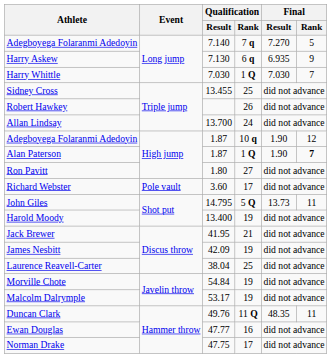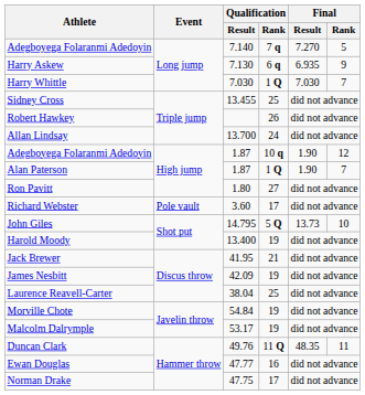 <table class=wikitable style=font-size:90%;text-align:center>
 <tr>
 <th rowspan=2>Athlete</th>
 <th rowspan=2>Event</th>
 <th colspan=2>Qualification</th>
 <th colspan=2>Final</th>
 </tr>
 <tr style=font-size:95%>
 <th>Result</th>
 <th>Rank</th>
 <th>Result</th>
 <th>Rank</th>
 </tr>
 <tr>
 <td align=left><a href='#'>Adegboyega Folaranmi Adedoyin</a></td>
 <td align=left rowspan=3><a href='#'>Long jump</a></td>
 <td>7.140</td>
 <td>7 <strong>q</strong></td>
 <td>7.270</td>
 <td>5</td>
 </tr>
 <tr>
 <td align=left><a href='#'>Harry Askew</a></td>
 <td>7.130</td>
 <td>6 <strong>q</strong></td>
 <td>6.935</td>
 <td>9</td>
 </tr>
 <tr>
 <td align=left><a href='#'>Harry Whittle</a></td>
 <td>7.030</td>
 <td>1 <strong>Q</strong></td>
 <td>7.030</td>
 <td>7</td>
 </tr>
 <tr>
 <td align=left><a href='#'>Sidney Cross</a></td>
 <td align=left rowspan=3><a href='#'>Triple jump</a></td>
 <td>13.455</td>
 <td>25</td>
 <td colspan=2>did not advance</td>
 </tr>
 <tr>
 <td align=left><a href='#'>Robert Hawkey</a></td>
 <td></td>
 <td>26</td>
 <td colspan=2>did not advance</td>
 </tr>
 <tr>
 <td align=left><a href='#'>Allan Lindsay</a></td>
 <td>13.700</td>
 <td>24</td>
 <td colspan=2>did not advance</td>
 </tr>
 <tr>
 <td align=left><a href='#'>Adegboyega Folaranmi Adedoyin</a></td>
 <td align=left rowspan=3><a href='#'>High jump</a></td>
 <td>1.87</td>
 <td>10 <strong>q</strong></td>
 <td>1.90</td>
 <td>12</td>
 </tr>
 <tr>
 <td align=left><a href='#'>Alan Paterson</a></td>
 <td>1.87</td>
 <td>1 <strong>Q</strong></td>
 <td>1.90</td>
-<td><strong>7</strong></td>
+<td>7</td>
 </tr>
 <tr>
 <td align=left><a href='#'>Ron Pavitt</a></td>
 <td>1.80</td>
 <td>27</td>
 <td colspan=2>did not advance</td>
 </tr>
 <tr>
 <td align=left><a href='#'>Richard Webster</a></td>
 <td align=left><a href='#'>Pole vault</a></td>
 <td>3.60</td>
 <td>17</td>
 <td colspan=2>did not advance</td>
 </tr>
 <tr>
 <td align=left><a href='#'>John Giles</a></td>
 <td align=left rowspan=2><a href='#'>Shot put</a></td>
 <td>14.795</td>
 <td>5 <strong>Q</strong></td>
 <td>13.73</td>
-<td>11</td>
+<td>10</td>
 </tr>
 <tr>
 <td align=left><a href='#'>Harold Moody</a></td>
 <td>13.400</td>
 <td>19</td>
 <td colspan=2>did not advance</td>
 </tr>
 <tr>
 <td align=left><a href='#'>Jack Brewer</a></td>
 <td align=left rowspan=3><a href='#'>Discus throw</a></td>
 <td>41.95</td>
 <td>21</td>
 <td colspan=2>did not advance</td>
 </tr>
 <tr>
 <td align=left><a href='#'>James Nesbitt</a></td>
 <td>42.09</td>
 <td>19</td>
 <td colspan=2>did not advance</td>
 </tr>
 <tr>
 <td align=left><a href='#'>Laurence Reavell-Carter</a></td>
 <td>38.04</td>
 <td>25</td>
 <td colspan=2>did not advance</td>
 </tr>
 <tr>
 <td align=left><a href='#'>Morville Chote</a></td>
 <td align=left rowspan=2><a href='#'>Javelin throw</a></td>
 <td>54.84</td>
 <td>19</td>
 <td colspan=2>did not advance</td>
 </tr>
 <tr>
 <td align=left><a href='#'>Malcolm Dalrymple</a></td>
 <td>53.17</td>
 <td>19</td>
 <td colspan=2>did not advance</td>
 </tr>
 <tr>
 <td align=left><a href='#'>Duncan Clark</a></td>
 <td align=left rowspan=3><a href='#'>Hammer throw</a></td>
 <td>49.76</td>
 <td>11 <strong>Q</strong></td>
 <td>48.35</td>
 <td>11</td>
 </tr>
 <tr>
 <td align=left><a href='#'>Ewan Douglas</a></td>
 <td>47.77</td>
 <td>16</td>
 <td colspan=2>did not advance</td>
 </tr>
 <tr>
 <td align=left><a href='#'>Norman Drake</a></td>
 <td>47.75</td>
 <td>17</td>
 <td colspan=2>did not advance</td>
 </tr>
 </table>
